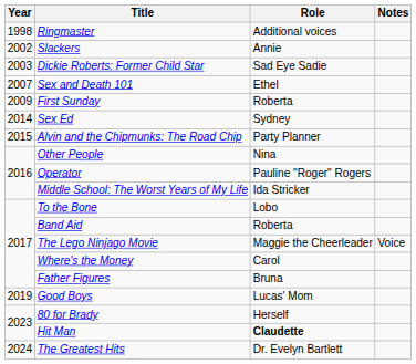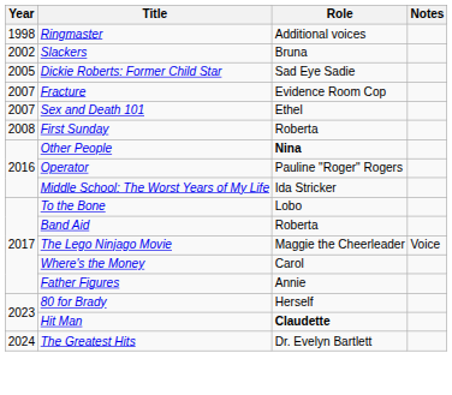 <table class="wikitable sortable">
 <tr>
 <th>Year</th>
 <th>Title</th>
 <th>Role</th>
 <th class="unsortable">Notes</th>
 </tr>
 <tr>
 <td>1998</td>
 <td><em><a href='#'>Ringmaster</a></em></td>
 <td>Additional voices</td>
 <td></td>
 </tr>
 <tr>
 <td>2002</td>
 <td><em><a href='#'>Slackers</a></em></td>
-<td>Annie</td>
+<td>Bruna</td>
 <td></td>
 </tr>
 <tr>
-<td>2003</td>
+<td>2005</td>
 <td><em><a href='#'>Dickie Roberts: Former Child Star</a></em></td>
 <td>Sad Eye Sadie</td>
+<td></td>
+</tr>
+<tr>
+<td>2007</td>
+<td><em><a href='#'>Fracture</a></em></td>
+<td>Evidence Room Cop</td>
 <td></td>
 </tr>
 <tr>
 <td>2007</td>
 <td><em><a href='#'>Sex and Death 101</a></em></td>
 <td>Ethel</td>
 <td></td>
 </tr>
 <tr>
-<td>2009</td>
+<td>2008</td>
 <td><em><a href='#'>First Sunday</a></em></td>
 <td>Roberta</td>
 <td></td>
 </tr>
 <tr>
-<td>2014</td>
-<td><em><a href='#'>Sex Ed</a></em></td>
-<td>Sydney</td>
-<td></td>
-</tr>
-<tr>
-<td>2015</td>
-<td><em><a href='#'>Alvin and the Chipmunks: The Road Chip</a></em></td>
-<td>Party Planner</td>
-<td></td>
-</tr>
-<tr>
 <td rowspan="3">2016</td>
 <td><em><a href='#'>Other People</a></em></td>
-<td>Nina</td>
+<td><strong>Nina</strong></td>
 <td></td>
 </tr>
 <tr>
 <td><em><a href='#'>Operator</a></em></td>
 <td>Pauline "Roger" Rogers</td>
 <td></td>
 </tr>
 <tr>
 <td><em><a href='#'>Middle School: The Worst Years of My Life</a></em></td>
 <td>Ida Stricker</td>
 <td></td>
 </tr>
 <tr>
 <td rowspan="5">2017</td>
 <td><em><a href='#'>To the Bone</a></em></td>
 <td>Lobo</td>
 <td></td>
 </tr>
 <tr>
 <td><em><a href='#'>Band Aid</a></em></td>
 <td>Roberta</td>
 <td></td>
 </tr>
 <tr>
 <td><em><a href='#'>The Lego Ninjago Movie</a></em></td>
 <td>Maggie the Cheerleader</td>
 <td>Voice</td>
 </tr>
 <tr>
 <td><em><a href='#'>Where's the Money</a></em></td>
 <td>Carol</td>
 <td></td>
 </tr>
 <tr>
 <td><em><a href='#'>Father Figures</a></em></td>
-<td>Bruna</td>
-<td></td>
-</tr>
-<tr>
-<td>2019</td>
-<td><em><a href='#'>Good Boys</a></em></td>
-<td>Lucas' Mom</td>
+<td>Annie</td>
 <td></td>
 </tr>
 <tr>
 <td rowspan="2">2023</td>
 <td><em><a href='#'>80 for Brady</a></em></td>
 <td>Herself</td>
 <td></td>
 </tr>
 <tr>
 <td><em><a href='#'>Hit Man</a></em></td>
 <td><strong>Claudette</strong></td>
 <td></td>
 </tr>
 <tr>
 <td>2024</td>
 <td><em><a href='#'>The Greatest Hits</a></em></td>
 <td>Dr. Evelyn Bartlett</td>
 <td></td>
 </tr>
 </table>
